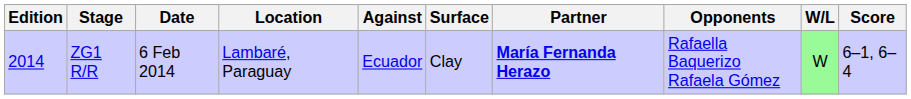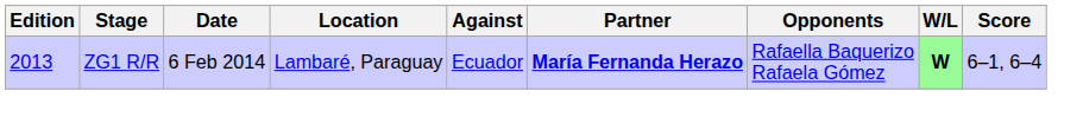 <table class=wikitable style=font-size:97%>
 <tr>
 <th>Edition</th>
 <th>Stage</th>
 <th>Date</th>
 <th>Location</th>
 <th>Against</th>
-<th>Surface</th>
 <th>Partner</th>
 <th>Opponents</th>
 <th>W/L</th>
 <th>Score</th>
 </tr>
 <tr style="background:#ccf;">
-<td><a href='#'>2014</a></td>
+<td><a href='#'>2013</a></td>
 <td><a href='#'>ZG1 R/R</a></td>
 <td>6 Feb 2014</td>
 <td><a href='#'>Lambaré</a>, Paraguay</td>
 <td> <a href='#'>Ecuador</a></td>
-<td>Clay</td>
 <td><strong><a href='#'>María Fernanda Herazo</a></strong></td>
 <td><a href='#'>Rafaella Baquerizo</a> <br>  <a href='#'>Rafaela Gómez</a></td>
-<td style="text-align:center; background:#98fb98;">W</td>
+<td style="text-align:center; background:#98fb98;"><strong>W</strong></td>
 <td>6–1, 6–4</td>
 </tr>
 </table>
